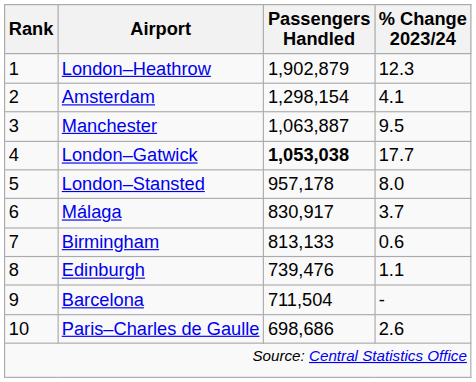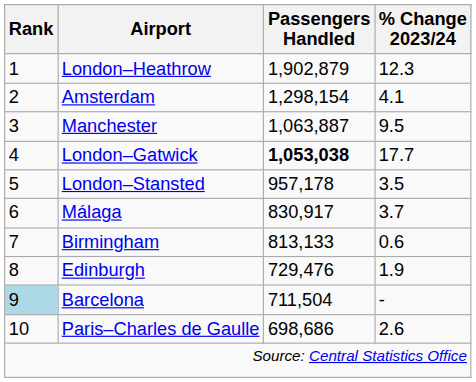 <table class="wikitable sortable">
 <tr style="background:lightgrey;">
 <th>Rank</th>
 <th>Airport</th>
 <th>Passengers <br> Handled</th>
 <th>% Change <br> 2023/24</th>
 </tr>
 <tr>
 <td>1</td>
 <td> <a href='#'>London–Heathrow</a></td>
 <td>1,902,879</td>
 <td>12.3</td>
 </tr>
 <tr>
 <td>2</td>
 <td> <a href='#'>Amsterdam</a></td>
 <td>1,298,154</td>
 <td>4.1</td>
 </tr>
 <tr>
 <td>3</td>
 <td> <a href='#'>Manchester</a></td>
 <td>1,063,887</td>
 <td>9.5</td>
 </tr>
 <tr>
 <td>4</td>
 <td> <a href='#'>London–Gatwick</a></td>
 <td><strong>1,053,038</strong></td>
 <td>17.7</td>
 </tr>
 <tr>
 <td>5</td>
 <td> <a href='#'>London–Stansted</a></td>
 <td>957,178</td>
-<td>8.0</td>
+<td>3.5</td>
 </tr>
 <tr>
 <td>6</td>
 <td> <a href='#'>Málaga</a></td>
 <td>830,917</td>
 <td>3.7</td>
 </tr>
 <tr>
 <td>7</td>
 <td> <a href='#'>Birmingham</a></td>
 <td>813,133</td>
 <td>0.6</td>
 </tr>
 <tr>
 <td>8</td>
 <td> <a href='#'>Edinburgh</a></td>
-<td>739,476</td>
-<td>1.1</td>
+<td>729,476</td>
+<td>1.9</td>
 </tr>
 <tr>
-<td>9</td>
+<td style="background: lightblue;">9</td>
 <td> <a href='#'>Barcelona</a></td>
 <td>711,504</td>
 <td>-</td>
 </tr>
 <tr>
 <td>10</td>
 <td> <a href='#'>Paris–Charles de Gaulle</a></td>
 <td>698,686</td>
 <td>2.6</td>
 </tr>
 <tr class="sortbottom">
 <td colspan="5" style="text-align:right;"><sup><em>Source: <a href='#'>Central Statistics Office</a></em></sup></td>
 </tr>
 </table>
